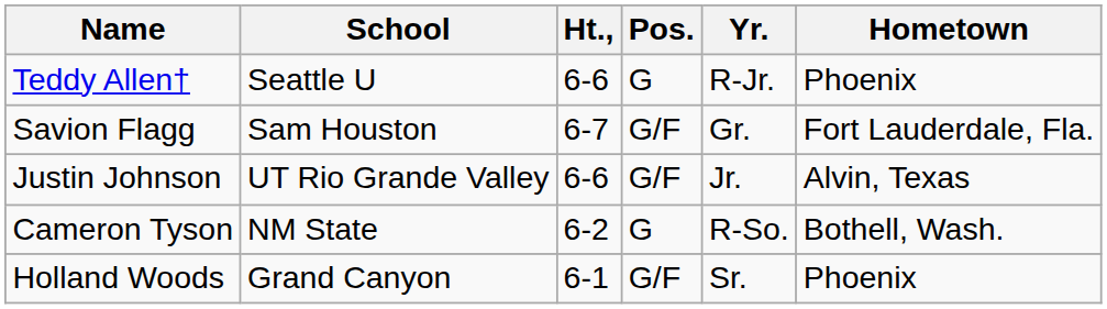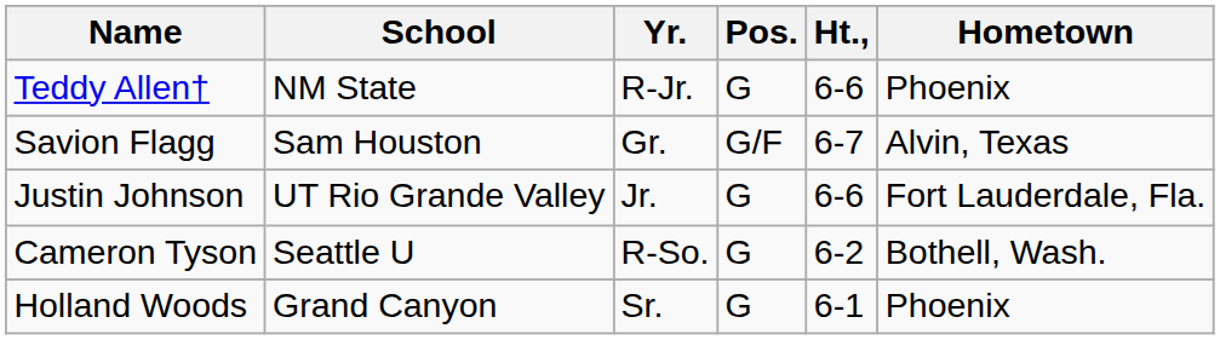 <table class="wikitable">
 <tr>
 <th>Name</th>
 <th>School</th>
+<th>Yr.</th>
+<th>Pos.</th>
 <th>Ht.,</th>
-<th>Pos.</th>
-<th>Yr.</th>
 <th>Hometown</th>
 </tr>
 <tr>
 <td><a href='#'>Teddy Allen†</a></td>
-<td>Seattle U</td>
+<td>NM State</td>
+<td>R-Jr.</td>
+<td>G</td>
 <td>6-6</td>
-<td>G</td>
-<td>R-Jr.</td>
 <td>Phoenix</td>
 </tr>
 <tr>
 <td>Savion Flagg</td>
 <td>Sam Houston</td>
+<td>Gr.</td>
+<td>G/F</td>
 <td>6-7</td>
-<td>G/F</td>
-<td>Gr.</td>
-<td>Fort Lauderdale, Fla.</td>
+<td>Alvin, Texas</td>
 </tr>
 <tr>
 <td>Justin Johnson</td>
 <td>UT Rio Grande Valley</td>
+<td>Jr.</td>
+<td>G</td>
 <td>6-6</td>
-<td>G/F</td>
-<td>Jr.</td>
-<td>Alvin, Texas</td>
+<td>Fort Lauderdale, Fla.</td>
 </tr>
 <tr>
 <td>Cameron Tyson</td>
-<td>NM State</td>
+<td>Seattle U</td>
+<td>R-So.</td>
+<td>G</td>
 <td>6-2</td>
-<td>G</td>
-<td>R-So.</td>
 <td>Bothell, Wash.</td>
 </tr>
 <tr>
 <td>Holland Woods</td>
 <td>Grand Canyon</td>
+<td>Sr.</td>
+<td>G</td>
 <td>6-1</td>
-<td>G/F</td>
-<td>Sr.</td>
 <td>Phoenix</td>
 </tr>
 </table>
